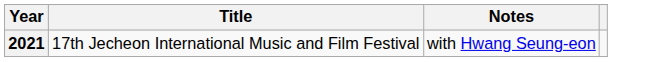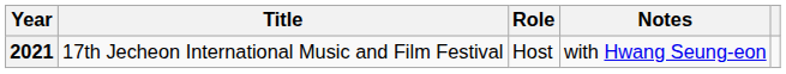 <table class="wikitable sortable plainrowheaders">
 <tr>
 <th scope="col">Year</th>
 <th scope="col">Title</th>
+<th scope="col">Role</th>
 <th scope="col">Notes</th>
 <th scope="col" class="unsortable"></th>
 </tr>
 <tr>
 <th scope="row">2021</th>
 <td>17th Jecheon International Music and Film Festival</td>
+<td>Host</td>
 <td>with <a href='#'>Hwang Seung-eon</a></td>
 <td></td>
 </tr>
 </table>
